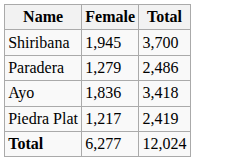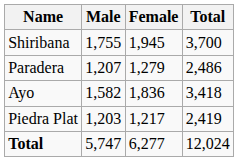 <table class="wikitable">
 <tr>
 <th>Name</th>
+<th>Male</th>
 <th>Female</th>
 <th>Total</th>
 </tr>
 <tr>
 <td>Shiribana</td>
+<td>1,755</td>
 <td>1,945</td>
 <td>3,700</td>
 </tr>
 <tr>
 <td>Paradera</td>
+<td>1,207</td>
 <td>1,279</td>
 <td>2,486</td>
 </tr>
 <tr>
 <td>Ayo</td>
+<td>1,582</td>
 <td>1,836</td>
 <td>3,418</td>
 </tr>
 <tr>
 <td>Piedra Plat</td>
+<td>1,203</td>
 <td>1,217</td>
 <td>2,419</td>
 </tr>
 <tr>
 <td><strong>Total</strong></td>
+<td>5,747</td>
 <td>6,277</td>
 <td>12,024</td>
 </tr>
 </table>
